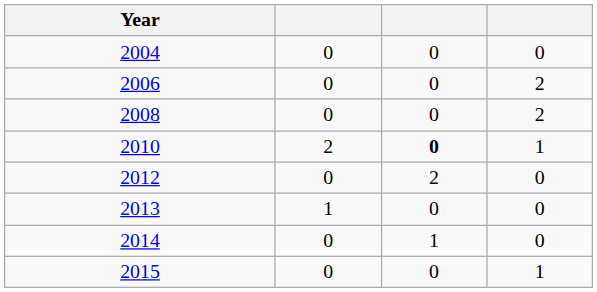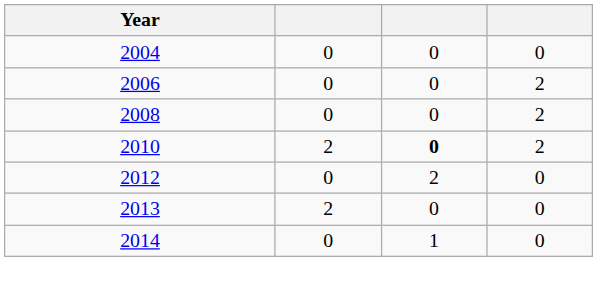 <table class="wikitable" width=30% style="font-size:100%; text-align:center;">
 <tr>
 <th>Year</th>
 <th></th>
 <th></th>
 <th></th>
 </tr>
 <tr>
 <td><a href='#'>2004</a></td>
 <td>0</td>
 <td>0</td>
 <td>0</td>
 </tr>
 <tr>
 <td><a href='#'>2006</a></td>
 <td>0</td>
 <td>0</td>
 <td>2</td>
 </tr>
 <tr>
 <td><a href='#'>2008</a></td>
 <td>0</td>
 <td>0</td>
 <td>2</td>
 </tr>
 <tr>
 <td><a href='#'>2010</a></td>
 <td>2</td>
 <td><strong>0</strong></td>
-<td>1</td>
+<td>2</td>
 </tr>
 <tr>
 <td><a href='#'>2012</a></td>
 <td>0</td>
 <td>2</td>
 <td>0</td>
 </tr>
 <tr>
 <td><a href='#'>2013</a></td>
-<td>1</td>
+<td>2</td>
 <td>0</td>
 <td>0</td>
 </tr>
 <tr>
 <td><a href='#'>2014</a></td>
 <td>0</td>
 <td>1</td>
 <td>0</td>
 </tr>
-<tr>
-<td><a href='#'>2015</a></td>
-<td>0</td>
-<td>0</td>
-<td>1</td>
-</tr>
 </table>
